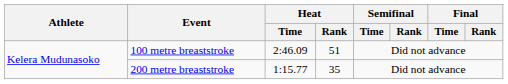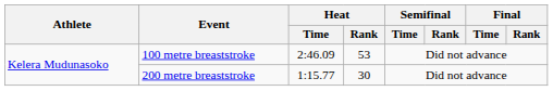 <table class="wikitable" style="text-align:center; font-size:90%; width:50%;">
 <tr>
 <th rowspan="2">Athlete</th>
 <th rowspan="2">Event</th>
 <th colspan="2">Heat</th>
 <th colspan="2">Semifinal</th>
 <th colspan="2">Final</th>
 </tr>
 <tr style="font-size:95%">
 <th>Time</th>
 <th>Rank</th>
 <th>Time</th>
 <th>Rank</th>
 <th>Time</th>
 <th>Rank</th>
 </tr>
 <tr>
 <td align=left rowspan=2><a href='#'>Kelera Mudunasoko</a></td>
 <td align=left><a href='#'>100 metre breaststroke</a></td>
 <td>2:46.09</td>
-<td>51</td>
+<td>53</td>
 <td colspan=4>Did not advance</td>
 </tr>
 <tr>
 <td align=left><a href='#'>200 metre breaststroke</a></td>
 <td>1:15.77</td>
-<td>35</td>
+<td>30</td>
 <td colspan=4>Did not advance</td>
 </tr>
 </table>
